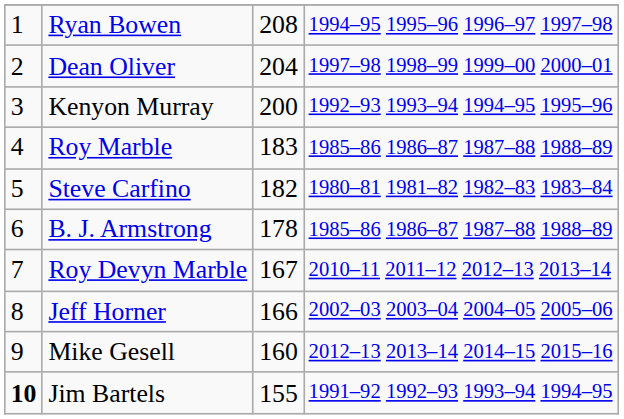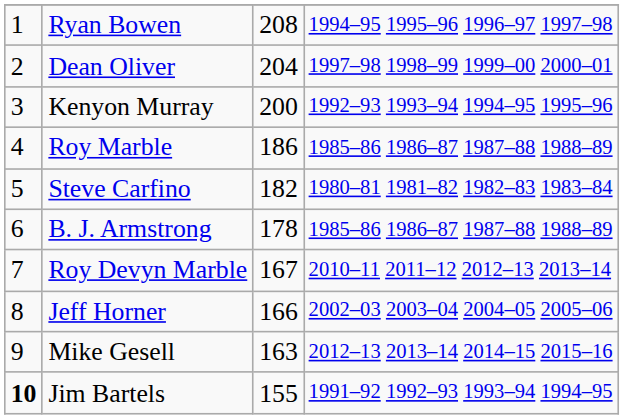 <table class="wikitable">
 <tr>
 </tr>
 <tr>
 <td>1</td>
 <td><a href='#'>Ryan Bowen</a></td>
 <td>208</td>
 <td style="font-size:80%;"><a href='#'>1994–95</a> <a href='#'>1995–96</a> <a href='#'>1996–97</a> <a href='#'>1997–98</a></td>
 </tr>
 <tr>
 <td>2</td>
 <td><a href='#'>Dean Oliver</a></td>
 <td>204</td>
 <td style="font-size:80%;"><a href='#'>1997–98</a> <a href='#'>1998–99</a> <a href='#'>1999–00</a> <a href='#'>2000–01</a></td>
 </tr>
 <tr>
 <td>3</td>
 <td>Kenyon Murray</td>
 <td>200</td>
 <td style="font-size:80%;"><a href='#'>1992–93</a> <a href='#'>1993–94</a> <a href='#'>1994–95</a> <a href='#'>1995–96</a></td>
 </tr>
 <tr>
 <td>4</td>
 <td><a href='#'>Roy Marble</a></td>
-<td>183</td>
+<td>186</td>
 <td style="font-size:80%;"><a href='#'>1985–86</a> <a href='#'>1986–87</a> <a href='#'>1987–88</a> <a href='#'>1988–89</a></td>
 </tr>
 <tr>
 <td>5</td>
 <td><a href='#'>Steve Carfino</a></td>
 <td>182</td>
 <td style="font-size:80%;"><a href='#'>1980–81</a> <a href='#'>1981–82</a> <a href='#'>1982–83</a> <a href='#'>1983–84</a></td>
 </tr>
 <tr>
 <td>6</td>
 <td><a href='#'>B. J. Armstrong</a></td>
 <td>178</td>
 <td style="font-size:80%;"><a href='#'>1985–86</a> <a href='#'>1986–87</a> <a href='#'>1987–88</a> <a href='#'>1988–89</a></td>
 </tr>
 <tr>
 <td>7</td>
 <td><a href='#'>Roy Devyn Marble</a></td>
 <td>167</td>
 <td style="font-size:80%;"><a href='#'>2010–11</a> <a href='#'>2011–12</a> <a href='#'>2012–13</a> <a href='#'>2013–14</a></td>
 </tr>
 <tr>
 <td>8</td>
 <td><a href='#'>Jeff Horner</a></td>
 <td>166</td>
 <td style="font-size:80%;"><a href='#'>2002–03</a> <a href='#'>2003–04</a> <a href='#'>2004–05</a> <a href='#'>2005–06</a></td>
 </tr>
 <tr>
 <td>9</td>
 <td>Mike Gesell</td>
-<td>160</td>
+<td>163</td>
 <td style="font-size:80%;"><a href='#'>2012–13</a> <a href='#'>2013–14</a> <a href='#'>2014–15</a> <a href='#'>2015–16</a></td>
 </tr>
 <tr>
 <td><strong>10</strong></td>
 <td>Jim Bartels</td>
 <td>155</td>
 <td style="font-size:80%;"><a href='#'>1991–92</a> <a href='#'>1992–93</a> <a href='#'>1993–94</a> <a href='#'>1994–95</a></td>
 </tr>
 </table>
